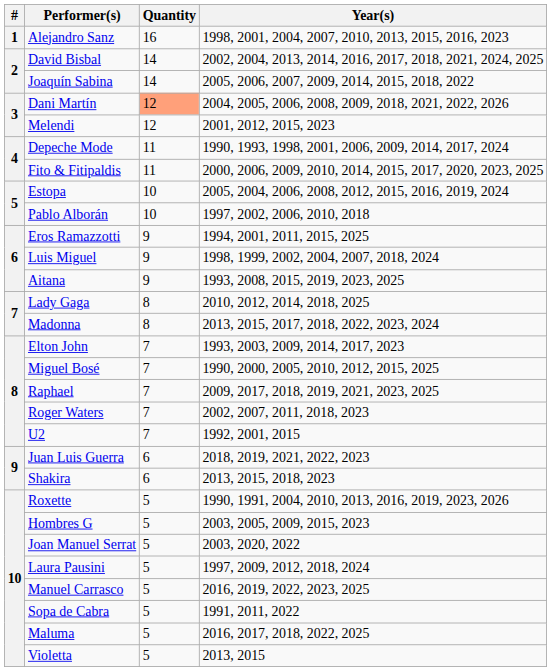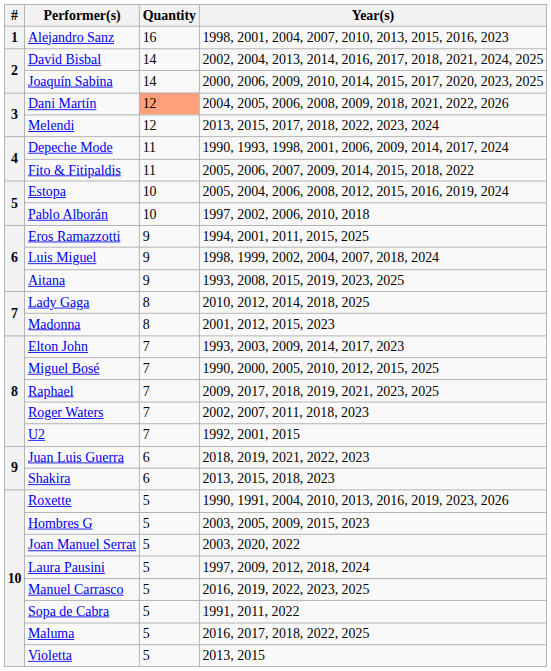 <table class="wikitable">
 <tr>
 <th>#</th>
 <th>Performer(s)</th>
 <th>Quantity</th>
 <th>Year(s)</th>
 </tr>
 <tr>
 <th>1</th>
 <td><a href='#'>Alejandro Sanz</a></td>
 <td>16</td>
 <td>1998, 2001, 2004, 2007, 2010, 2013, 2015, 2016, 2023</td>
 </tr>
 <tr>
 <th rowspan="2">2</th>
 <td><a href='#'>David Bisbal</a></td>
 <td>14</td>
 <td>2002, 2004, 2013, 2014, 2016, 2017, 2018, 2021, 2024, 2025</td>
 </tr>
 <tr>
 <td><a href='#'>Joaquín Sabina</a></td>
 <td>14</td>
-<td>2005, 2006, 2007, 2009, 2014, 2015, 2018, 2022</td>
+<td>2000, 2006, 2009, 2010, 2014, 2015, 2017, 2020, 2023, 2025</td>
 </tr>
 <tr>
 <th rowspan="2">3</th>
 <td><a href='#'>Dani Martín</a></td>
 <td style="background: lightsalmon;">12</td>
 <td>2004, 2005, 2006, 2008, 2009, 2018, 2021, 2022, 2026</td>
 </tr>
 <tr>
 <td><a href='#'>Melendi</a></td>
 <td>12</td>
-<td>2001, 2012, 2015, 2023</td>
+<td>2013, 2015, 2017, 2018, 2022, 2023, 2024</td>
 </tr>
 <tr>
 <th rowspan="2">4</th>
 <td><a href='#'>Depeche Mode</a></td>
 <td>11</td>
 <td>1990, 1993, 1998, 2001, 2006, 2009, 2014, 2017, 2024</td>
 </tr>
 <tr>
 <td><a href='#'>Fito & Fitipaldis</a></td>
 <td>11</td>
-<td>2000, 2006, 2009, 2010, 2014, 2015, 2017, 2020, 2023, 2025</td>
+<td>2005, 2006, 2007, 2009, 2014, 2015, 2018, 2022</td>
 </tr>
 <tr>
 <th rowspan="2">5</th>
 <td><a href='#'>Estopa</a></td>
 <td>10</td>
 <td>2005, 2004, 2006, 2008, 2012, 2015, 2016, 2019, 2024</td>
 </tr>
 <tr>
 <td><a href='#'>Pablo Alborán</a></td>
 <td>10</td>
 <td>1997, 2002, 2006, 2010, 2018</td>
 </tr>
 <tr>
 <th rowspan="3">6</th>
 <td><a href='#'>Eros Ramazzotti</a></td>
 <td>9</td>
 <td>1994, 2001, 2011, 2015, 2025</td>
 </tr>
 <tr>
 <td><a href='#'>Luis Miguel</a></td>
 <td>9</td>
 <td>1998, 1999, 2002, 2004, 2007, 2018, 2024</td>
 </tr>
 <tr>
 <td><a href='#'>Aitana</a></td>
 <td>9</td>
 <td>1993, 2008, 2015, 2019, 2023, 2025</td>
 </tr>
 <tr>
 <th rowspan="2">7</th>
 <td><a href='#'>Lady Gaga</a></td>
 <td>8</td>
 <td>2010, 2012, 2014, 2018, 2025</td>
 </tr>
 <tr>
 <td><a href='#'>Madonna</a></td>
 <td>8</td>
-<td>2013, 2015, 2017, 2018, 2022, 2023, 2024</td>
+<td>2001, 2012, 2015, 2023</td>
 </tr>
 <tr>
 <th rowspan="5">8</th>
 <td><a href='#'>Elton John</a></td>
 <td>7</td>
 <td>1993, 2003, 2009, 2014, 2017, 2023</td>
 </tr>
 <tr>
 <td><a href='#'>Miguel Bosé</a></td>
 <td>7</td>
 <td>1990, 2000, 2005, 2010, 2012, 2015, 2025</td>
 </tr>
 <tr>
 <td><a href='#'>Raphael</a></td>
 <td>7</td>
 <td>2009, 2017, 2018, 2019, 2021, 2023, 2025</td>
 </tr>
 <tr>
 <td><a href='#'>Roger Waters</a></td>
 <td>7</td>
 <td>2002, 2007, 2011, 2018, 2023</td>
 </tr>
 <tr>
 <td><a href='#'>U2</a></td>
 <td>7</td>
 <td>1992, 2001, 2015</td>
 </tr>
 <tr>
 <th rowspan="2">9</th>
 <td><a href='#'>Juan Luis Guerra</a></td>
 <td>6</td>
 <td>2018, 2019, 2021, 2022, 2023</td>
 </tr>
 <tr>
 <td><a href='#'>Shakira</a></td>
 <td>6</td>
 <td>2013, 2015, 2018, 2023</td>
 </tr>
 <tr>
 <th rowspan="8">10</th>
 <td><a href='#'>Roxette</a></td>
 <td>5</td>
 <td>1990, 1991, 2004, 2010, 2013, 2016, 2019, 2023, 2026</td>
 </tr>
 <tr>
 <td><a href='#'>Hombres G</a></td>
 <td>5</td>
 <td>2003, 2005, 2009, 2015, 2023</td>
 </tr>
 <tr>
 <td><a href='#'>Joan Manuel Serrat</a></td>
 <td>5</td>
 <td>2003, 2020, 2022</td>
 </tr>
 <tr>
 <td><a href='#'>Laura Pausini</a></td>
 <td>5</td>
 <td>1997, 2009, 2012, 2018, 2024</td>
 </tr>
 <tr>
 <td><a href='#'>Manuel Carrasco</a></td>
 <td>5</td>
 <td>2016, 2019, 2022, 2023, 2025</td>
 </tr>
 <tr>
 <td><a href='#'>Sopa de Cabra</a></td>
 <td>5</td>
 <td>1991, 2011, 2022</td>
 </tr>
 <tr>
 <td><a href='#'>Maluma</a><em></td>
 <td>5</td>
 <td>2016, 2017, 2018, 2022, 2025</td>
 </tr>
 <tr>
 <td></em><a href='#'>Violetta</a><em></td>
 <td>5</td>
 <td>2013, 2015</td>
 </tr>
 </table>
